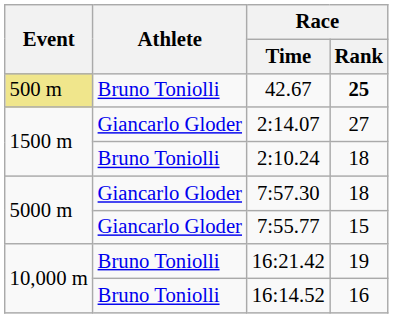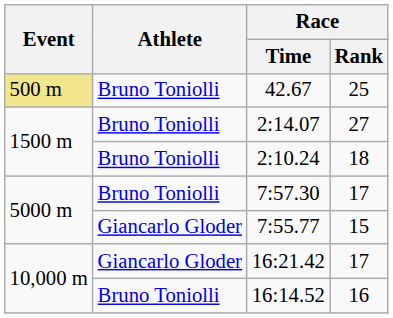 <table class="wikitable" border="1" style="font-size:90%">
 <tr>
 <th rowspan=2>Event</th>
 <th rowspan=2>Athlete</th>
 <th colspan=2>Race</th>
 </tr>
 <tr>
 <th>Time</th>
 <th>Rank</th>
 </tr>
 <tr>
 <td style="background: khaki;">500 m</td>
 <td><a href='#'>Bruno Toniolli</a></td>
 <td align=center>42.67</td>
-<td align=center><strong>25</strong></td>
+<td align=center>25</td>
 </tr>
 <tr>
 <td rowspan=2>1500 m</td>
-<td><a href='#'>Giancarlo Gloder</a></td>
+<td><a href='#'>Bruno Toniolli</a></td>
 <td align=center>2:14.07</td>
 <td align=center>27</td>
 </tr>
 <tr>
 <td><a href='#'>Bruno Toniolli</a></td>
 <td align=center>2:10.24</td>
 <td align=center>18</td>
 </tr>
 <tr>
 <td rowspan=2>5000 m</td>
-<td><a href='#'>Giancarlo Gloder</a></td>
+<td><a href='#'>Bruno Toniolli</a></td>
 <td align=center>7:57.30</td>
-<td align=center>18</td>
+<td align=center>17</td>
 </tr>
 <tr>
 <td><a href='#'>Giancarlo Gloder</a></td>
 <td align=center>7:55.77</td>
 <td align=center>15</td>
 </tr>
 <tr>
 <td rowspan=2>10,000 m</td>
-<td><a href='#'>Bruno Toniolli</a></td>
+<td><a href='#'>Giancarlo Gloder</a></td>
 <td align=center>16:21.42</td>
-<td align=center>19</td>
+<td align=center>17</td>
 </tr>
 <tr>
 <td><a href='#'>Bruno Toniolli</a></td>
 <td align=center>16:14.52</td>
 <td align=center>16</td>
 </tr>
 </table>
